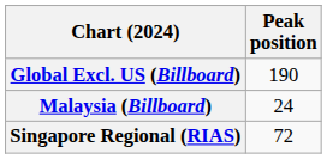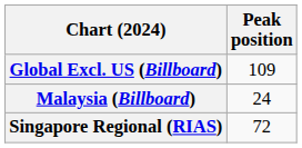 <table class="wikitable sortable plainrowheaders" style="text-align:center">
 <tr>
 <th scope="col">Chart (2024)</th>
 <th scope="col">Peak<br>position</th>
 </tr>
 <tr>
 <th scope="row"><a href='#'>Global Excl. US</a> (<em><a href='#'>Billboard</a></em>)</th>
-<td>190</td>
+<td>109</td>
 </tr>
 <tr>
 <th scope="row"><a href='#'>Malaysia</a> (<em><a href='#'>Billboard</a></em>)</th>
 <td>24</td>
 </tr>
 <tr>
 <th scope="row">Singapore Regional (<a href='#'>RIAS</a>)</th>
 <td>72</td>
 </tr>
 </table>
